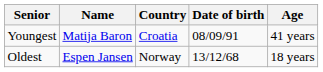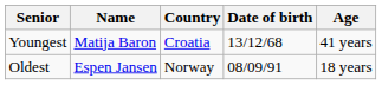 <table class="wikitable">
 <tr>
 <th>Senior</th>
 <th>Name</th>
 <th>Country</th>
 <th>Date of birth</th>
 <th>Age</th>
 </tr>
 <tr>
 <td>Youngest</td>
 <td><a href='#'>Matija Baron</a></td>
 <td><a href='#'>Croatia</a> </td>
-<td>08/09/91</td>
+<td>13/12/68</td>
 <td>41 years</td>
 </tr>
 <tr>
 <td>Oldest</td>
 <td><a href='#'>Espen Jansen</a></td>
 <td>Norway </td>
-<td>13/12/68</td>
+<td>08/09/91</td>
 <td>18 years</td>
 </tr>
 </table>
